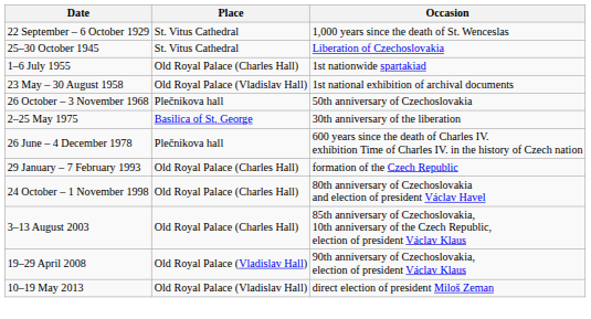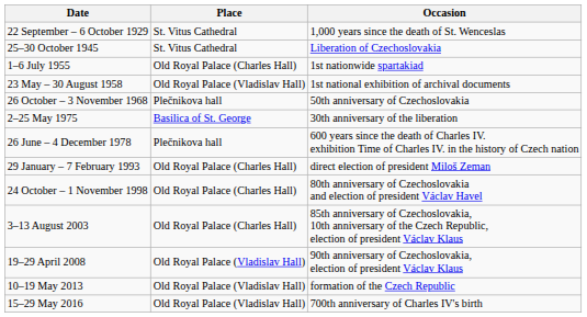 <table class=wikitable>
 <tr>
 <th>Date</th>
 <th>Place</th>
 <th>Occasion</th>
 </tr>
 <tr>
 <td>22 September – 6 October 1929</td>
 <td>St. Vitus Cathedral</td>
 <td>1,000 years since the death of St. Wenceslas</td>
 </tr>
 <tr>
 <td>25–30 October 1945</td>
 <td>St. Vitus Cathedral</td>
 <td><a href='#'>Liberation of Czechoslovakia</a></td>
 </tr>
 <tr>
 <td>1–6 July 1955</td>
 <td>Old Royal Palace (Charles Hall)</td>
 <td>1st nationwide <a href='#'>spartakiad</a></td>
 </tr>
 <tr>
 <td>23 May – 30 August 1958</td>
 <td>Old Royal Palace (Vladislav Hall)</td>
 <td>1st national exhibition of archival documents</td>
 </tr>
 <tr>
 <td>26 October – 3 November 1968</td>
 <td>Plečnikova hall</td>
 <td>50th anniversary of Czechoslovakia</td>
 </tr>
 <tr>
 <td>2–25 May 1975</td>
 <td><a href='#'>Basilica of St. George</a></td>
 <td>30th anniversary of the liberation</td>
 </tr>
 <tr>
 <td>26 June – 4 December 1978</td>
 <td>Plečnikova hall</td>
 <td>600 years since the death of Charles IV.<br>exhibition Time of Charles IV. in the history of Czech nation</td>
 </tr>
 <tr>
 <td>29 January – 7 February 1993</td>
 <td>Old Royal Palace (Charles Hall)</td>
-<td>formation of the <a href='#'>Czech Republic</a></td>
+<td>direct election of president <a href='#'>Miloš Zeman</a></td>
 </tr>
 <tr>
 <td>24 October – 1 November 1998</td>
 <td>Old Royal Palace (Charles Hall)</td>
 <td>80th anniversary of Czechoslovakia<br>and election of president <a href='#'>Václav Havel</a></td>
 </tr>
 <tr>
 <td>3–13 August 2003</td>
 <td>Old Royal Palace (Charles Hall)</td>
 <td>85th anniversary of Czechoslovakia,<br>10th anniversary of the Czech Republic,<br>election of president <a href='#'>Václav Klaus</a></td>
 </tr>
 <tr>
 <td>19–29 April 2008</td>
 <td>Old Royal Palace (<a href='#'>Vladislav Hall</a>)</td>
 <td>90th anniversary of Czechoslovakia,<br>election of president <a href='#'>Václav Klaus</a></td>
 </tr>
 <tr>
 <td>10–19 May 2013</td>
 <td>Old Royal Palace (Vladislav Hall)</td>
-<td>direct election of president <a href='#'>Miloš Zeman</a></td>
+<td>formation of the <a href='#'>Czech Republic</a></td>
+</tr>
+<tr>
+<td>15–29 May 2016</td>
+<td>Old Royal Palace (Vladislav Hall)</td>
+<td>700th anniversary of Charles IV's birth</td>
 </tr>
 </table>
